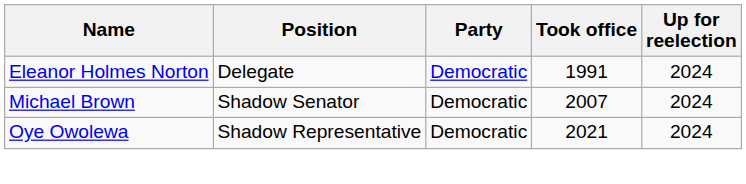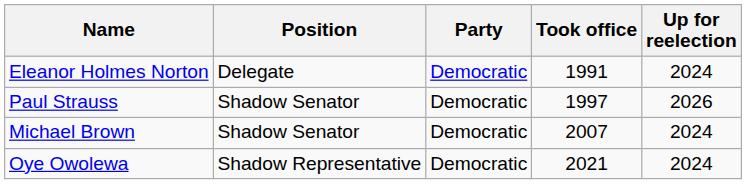 <table class="wikitable">
 <tr>
 <th>Name</th>
 <th>Position</th>
 <th>Party</th>
 <th>Took office</th>
 <th>Up for<br>reelection</th>
 </tr>
 <tr valign="bottom">
 <td><a href='#'>Eleanor Holmes Norton</a></td>
 <td>Delegate</td>
 <td><a href='#'>Democratic</a></td>
 <td align="center">1991</td>
 <td align="center">2024</td>
 </tr>
 <tr>
+<td><a href='#'>Paul Strauss</a></td>
+<td>Shadow Senator</td>
+<td>Democratic</td>
+<td align="center">1997</td>
+<td align="center">2026</td>
+</tr>
+<tr>
 <td><a href='#'>Michael Brown</a></td>
 <td>Shadow Senator</td>
 <td>Democratic</td>
 <td align="center">2007</td>
 <td align="center">2024</td>
 </tr>
 <tr>
 <td><a href='#'>Oye Owolewa</a></td>
 <td>Shadow Representative</td>
 <td>Democratic</td>
 <td align="center">2021</td>
 <td align="center">2024</td>
 </tr>
 </table>
